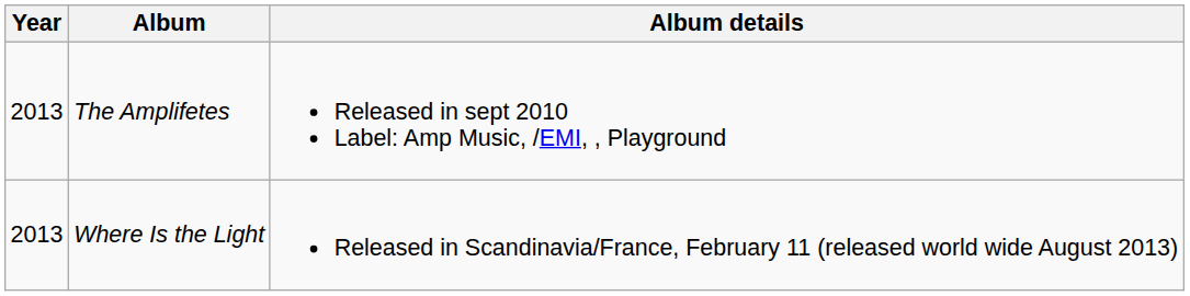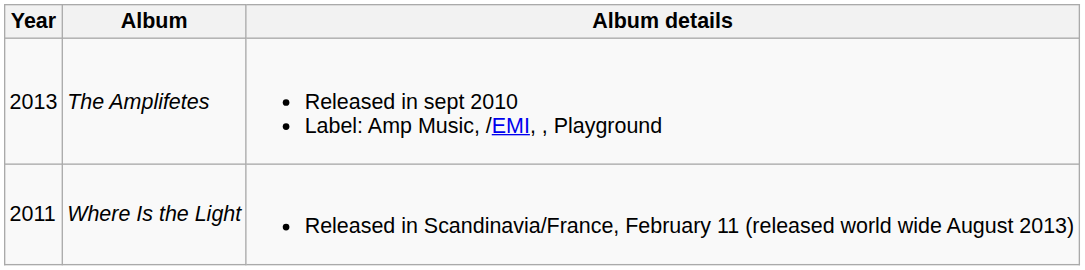 <table class="wikitable">
 <tr>
 <th>Year</th>
 <th>Album</th>
 <th>Album details</th>
 </tr>
 <tr>
 <td>2013</td>
 <td><em>The Amplifetes</em></td>
 <td><br><ul><li>Released in sept 2010</li><li>Label: Amp Music, /<a href='#'>EMI</a>, , Playground</li></ul></td>
 </tr>
 <tr>
-<td>2013</td>
+<td>2011</td>
 <td><em>Where Is the Light</em></td>
 <td><br><ul><li>Released in Scandinavia/France, February 11 (released world wide August 2013)</li></ul></td>
 </tr>
 </table>
